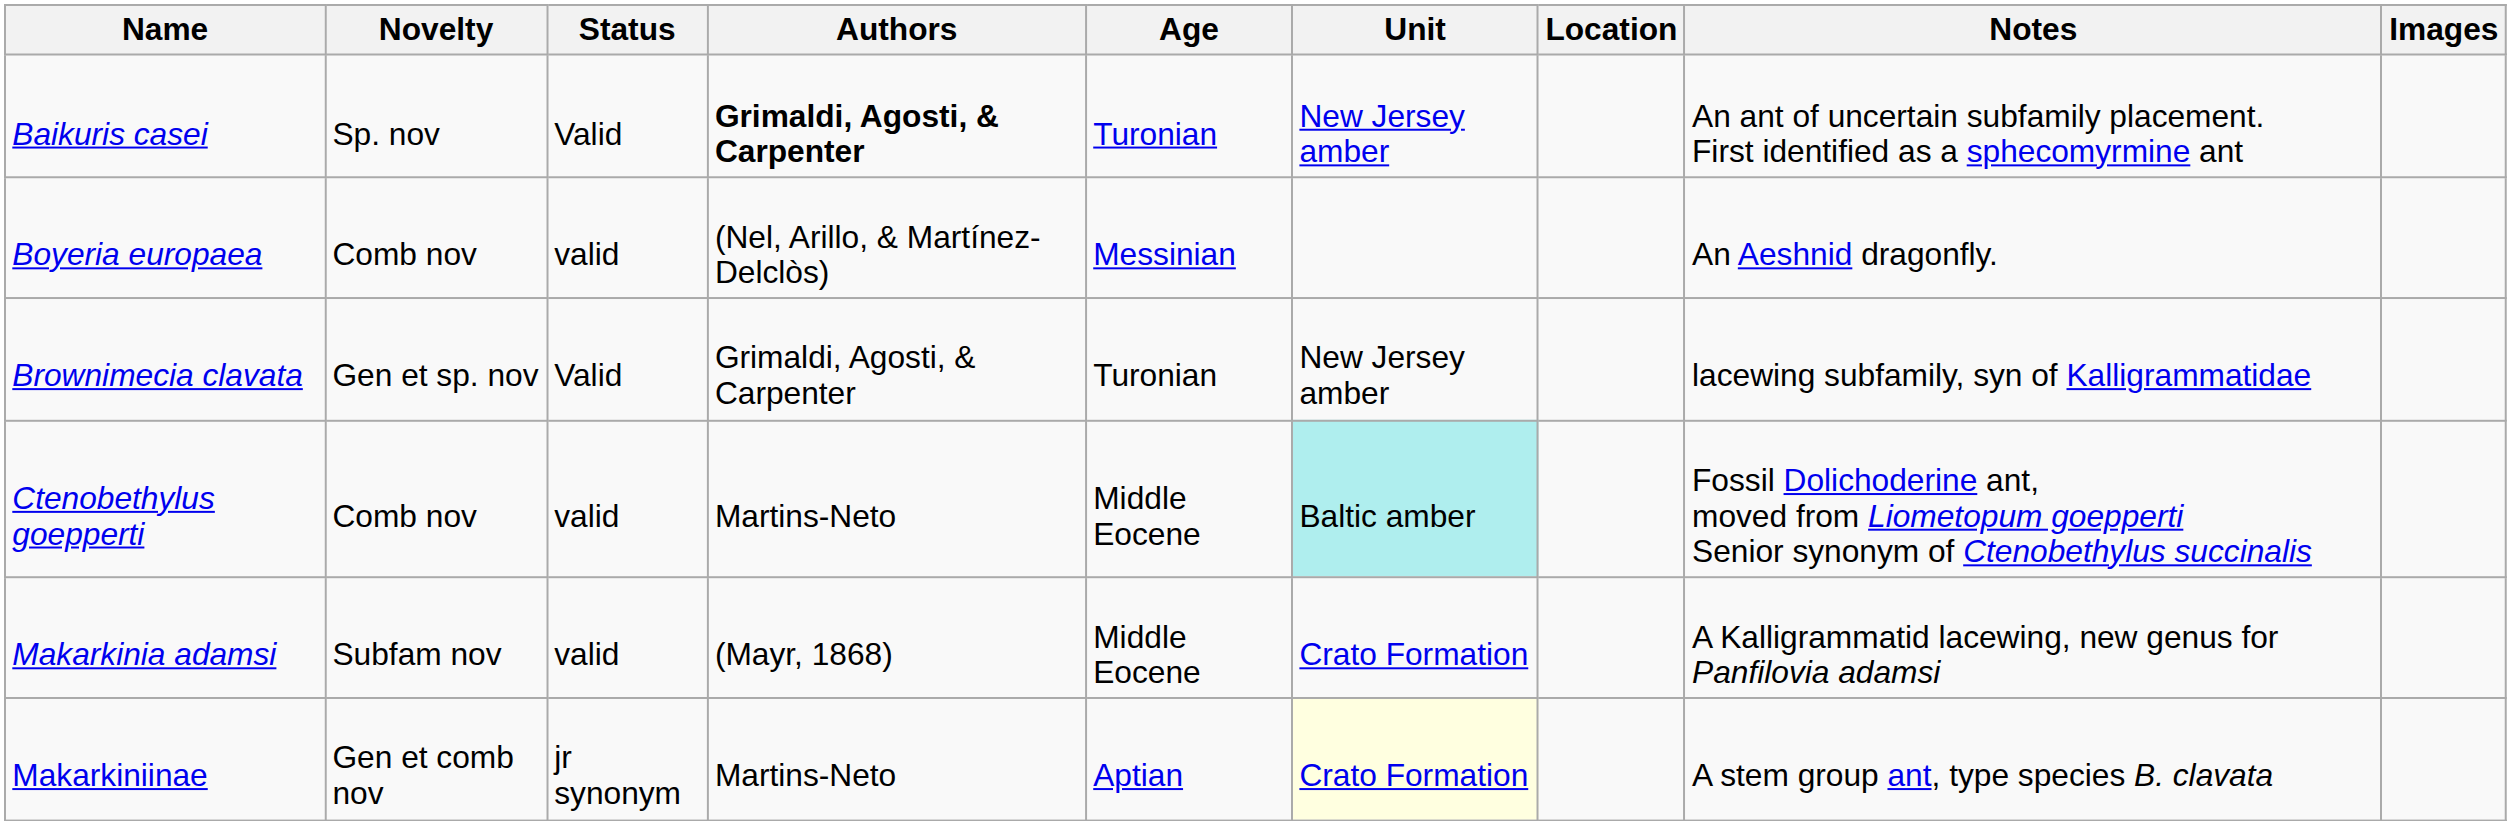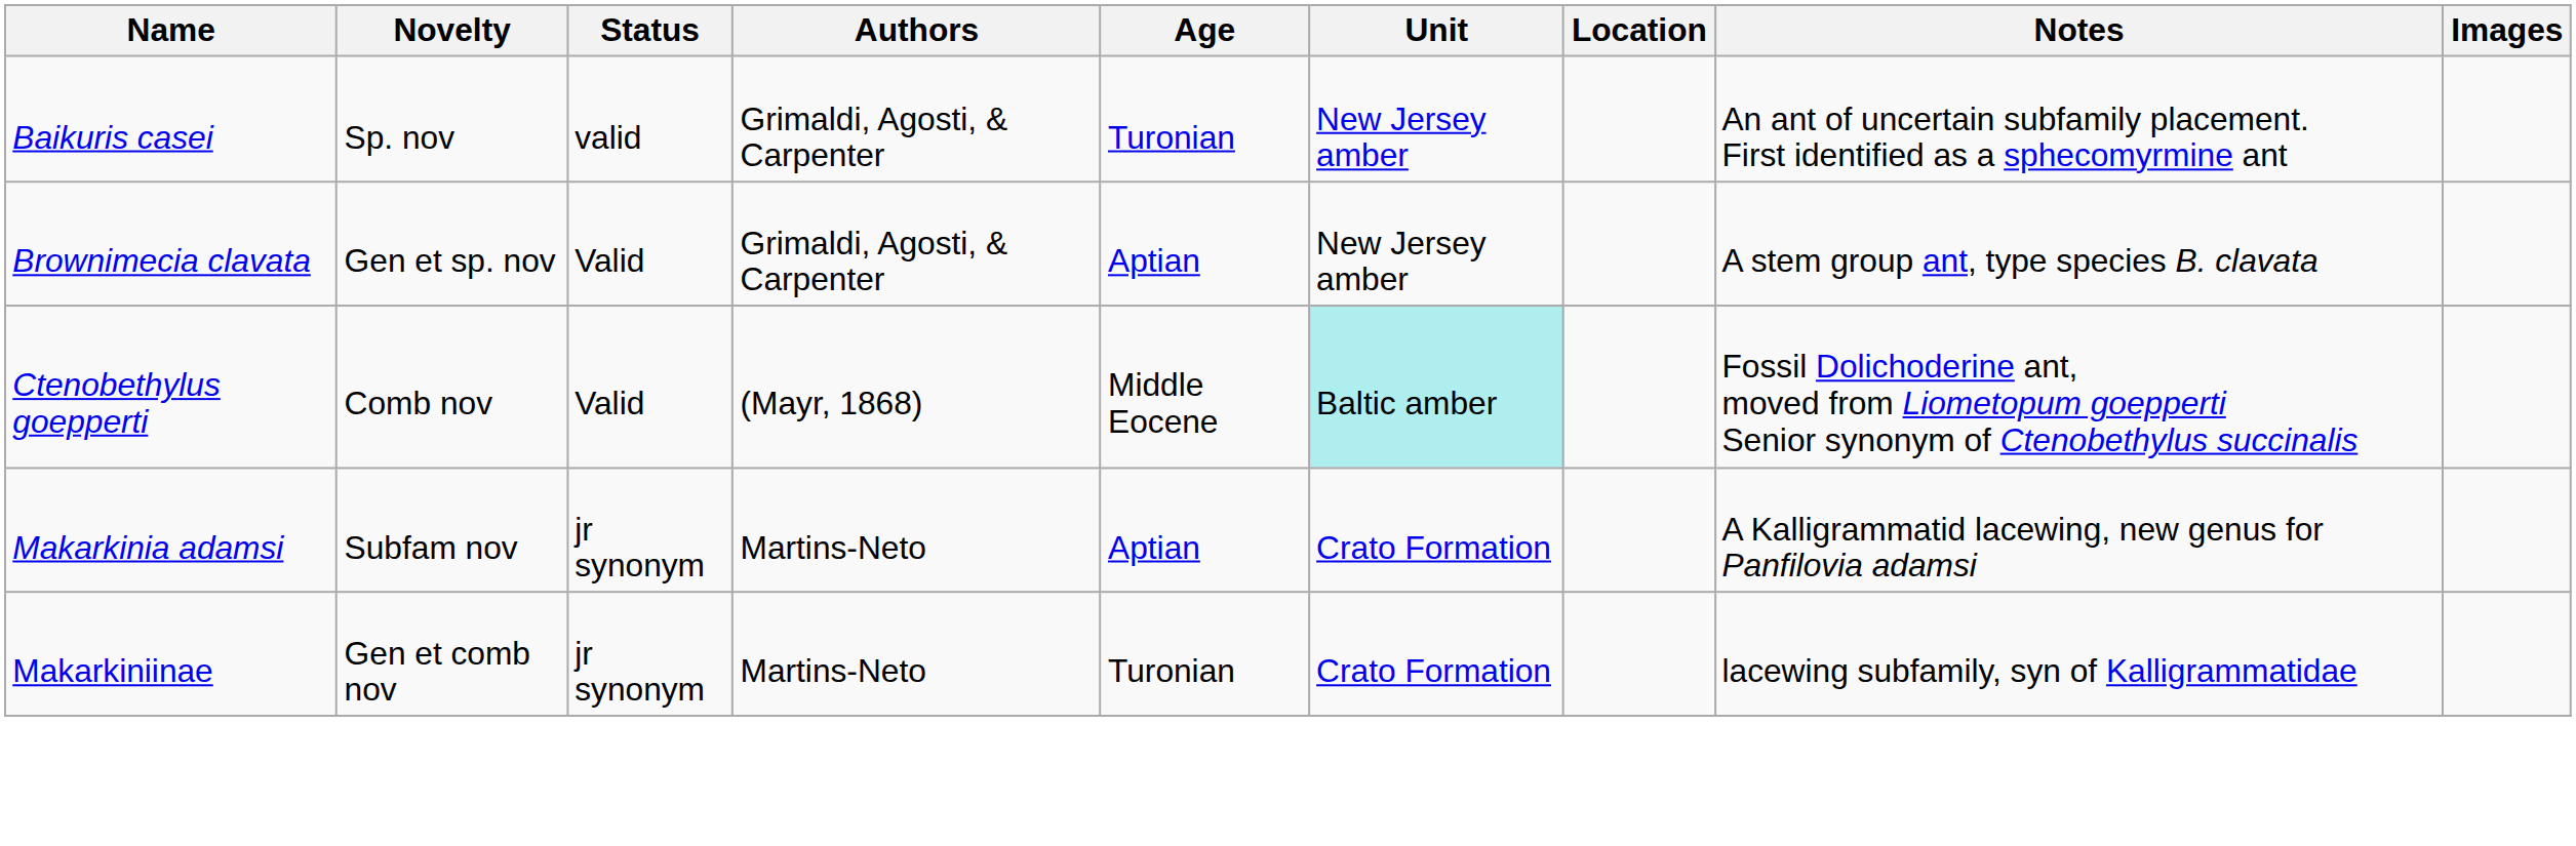 <table class="wikitable sortable" align="center" width="100%">
 <tr>
 <th>Name</th>
 <th>Novelty</th>
 <th>Status</th>
 <th>Authors</th>
 <th>Age</th>
 <th>Unit</th>
 <th>Location</th>
 <th>Notes</th>
 <th>Images</th>
 </tr>
 <tr>
 <td><br><em><a href='#'>Baikuris casei</a></em></td>
 <td><br>Sp. nov</td>
-<td><br>Valid</td>
-<td><strong><br>Grimaldi, Agosti, & Carpenter</strong></td>
+<td><br>valid</td>
+<td><br>Grimaldi, Agosti, & Carpenter</td>
 <td><br><a href='#'>Turonian</a></td>
 <td><br><a href='#'>New Jersey amber</a></td>
 <td><br></td>
 <td><br>An ant of uncertain subfamily placement.<br> First identified as a <a href='#'>sphecomyrmine</a> ant</td>
 <td></td>
 </tr>
 <tr>
-<td><br><em><a href='#'>Boyeria europaea</a></em></td>
-<td><br>Comb nov</td>
-<td><br>valid</td>
-<td><br>(Nel, Arillo, & Martínez-Delclòs)</td>
-<td><br><a href='#'>Messinian</a></td>
-<td></td>
-<td><br></td>
-<td><br>An <a href='#'>Aeshnid</a> dragonfly.</td>
-<td><br></td>
-</tr>
-<tr>
 <td><br><em><a href='#'>Brownimecia clavata</a></em></td>
 <td><br>Gen et sp. nov</td>
 <td><br>Valid</td>
 <td><br>Grimaldi, Agosti, & Carpenter</td>
-<td><br>Turonian</td>
+<td><br><a href='#'>Aptian</a></td>
 <td><br>New Jersey amber</td>
 <td><br></td>
-<td><br>lacewing subfamily, syn of <a href='#'>Kalligrammatidae</a></td>
+<td><br>A stem group <a href='#'>ant</a>, type species <em>B. clavata</em></td>
 <td><br></td>
 </tr>
 <tr>
 <td><br><em><a href='#'>Ctenobethylus goepperti</a></em></td>
 <td><br>Comb nov</td>
-<td><br>valid</td>
-<td><br>Martins-Neto</td>
+<td><br>Valid</td>
+<td><br>(Mayr, 1868)</td>
 <td><br>Middle Eocene</td>
 <td style="background: paleturquoise;"><br>Baltic amber</td>
 <td><br></td>
 <td><br>Fossil <a href='#'>Dolichoderine</a> ant,<br> moved from <em><a href='#'>Liometopum goepperti</a></em><br> Senior synonym of <em><a href='#'>Ctenobethylus succinalis</a></em></td>
 <td><br></td>
 </tr>
 <tr>
 <td><br><em><a href='#'>Makarkinia adamsi</a></em></td>
 <td><br>Subfam nov</td>
-<td><br>valid</td>
-<td><br>(Mayr, 1868)</td>
-<td><br>Middle Eocene</td>
+<td><br>jr synonym</td>
+<td><br>Martins-Neto</td>
+<td><br><a href='#'>Aptian</a></td>
 <td><br><a href='#'>Crato Formation</a></td>
 <td><br></td>
 <td><br>A Kalligrammatid lacewing, new genus for <em>Panfilovia adamsi</em></td>
 <td></td>
 </tr>
 <tr>
 <td><br><a href='#'>Makarkiniinae</a></td>
 <td><br>Gen et comb nov</td>
 <td><br>jr synonym</td>
 <td><br>Martins-Neto</td>
-<td><br><a href='#'>Aptian</a></td>
-<td style="background: lightyellow;"><br><a href='#'>Crato Formation</a></td>
+<td><br>Turonian</td>
+<td><br><a href='#'>Crato Formation</a></td>
 <td><br></td>
-<td><br>A stem group <a href='#'>ant</a>, type species <em>B. clavata</em></td>
+<td><br>lacewing subfamily, syn of <a href='#'>Kalligrammatidae</a></td>
 <td></td>
 </tr>
 <tr>
 </tr>
 </table>
